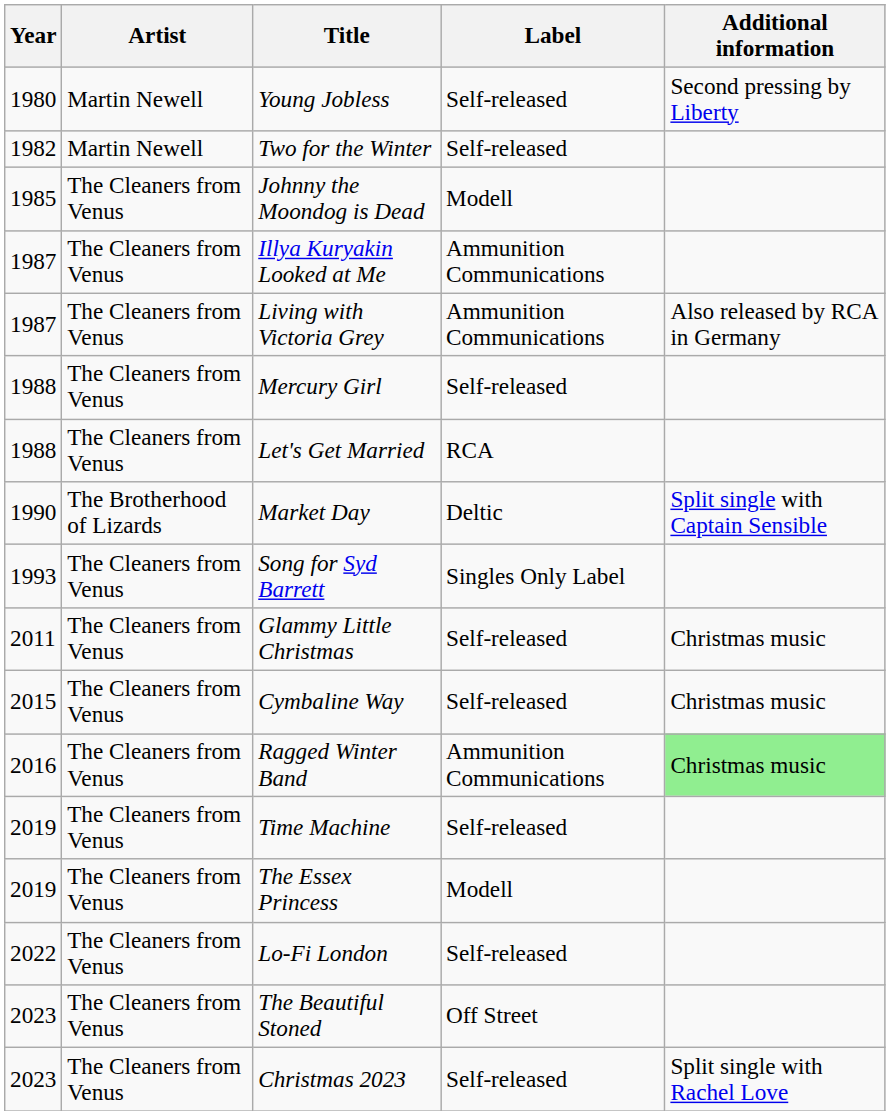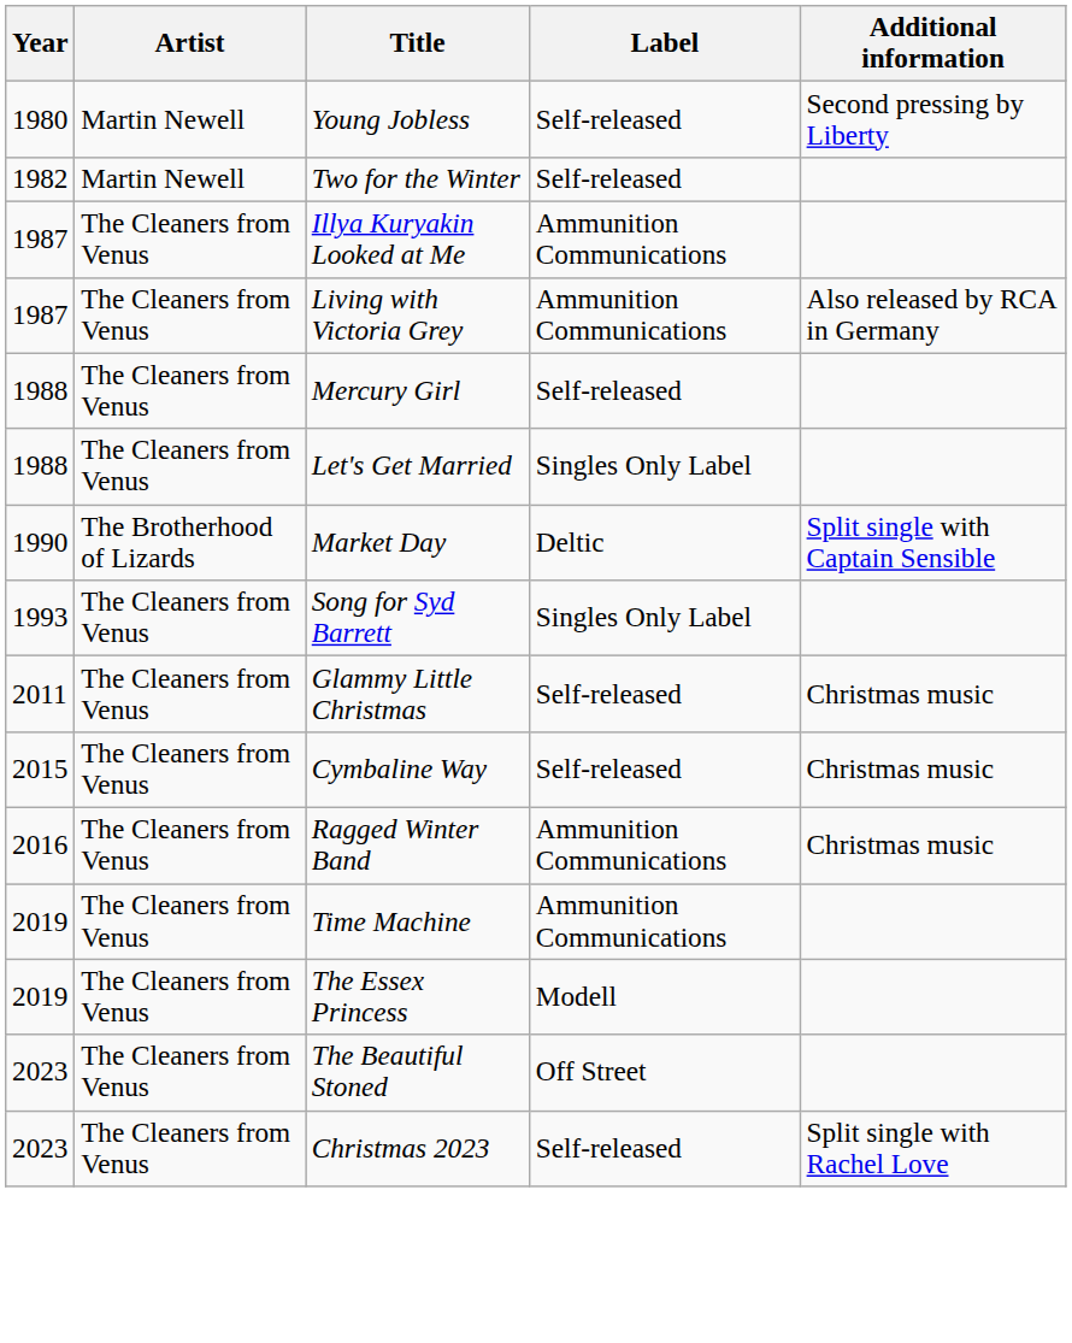 <table class="wikitable">
 <tr>
 <th>Year</th>
 <th>Artist</th>
 <th>Title</th>
 <th>Label</th>
 <th>Additional information</th>
 </tr>
 <tr>
 <td>1980</td>
 <td>Martin Newell</td>
 <td><em>Young Jobless</em></td>
 <td>Self-released</td>
 <td>Second pressing by <a href='#'>Liberty</a></td>
 </tr>
 <tr>
 <td>1982</td>
 <td>Martin Newell</td>
 <td><em>Two for the Winter</em></td>
 <td>Self-released</td>
-<td></td>
-</tr>
-<tr>
-<td>1985</td>
-<td>The Cleaners from Venus</td>
-<td><em>Johnny the Moondog is Dead</em></td>
-<td>Modell</td>
 <td></td>
 </tr>
 <tr>
 <td>1987</td>
 <td>The Cleaners from Venus</td>
 <td><em><a href='#'>Illya Kuryakin</a> Looked at Me</em></td>
 <td>Ammunition Communications</td>
 <td></td>
 </tr>
 <tr>
 <td>1987</td>
 <td>The Cleaners from Venus</td>
 <td><em>Living with Victoria Grey</em></td>
 <td>Ammunition Communications</td>
 <td>Also released by RCA in Germany</td>
 </tr>
 <tr>
 <td>1988</td>
 <td>The Cleaners from Venus</td>
 <td><em>Mercury Girl</em></td>
 <td>Self-released</td>
 <td></td>
 </tr>
 <tr>
 <td>1988</td>
 <td>The Cleaners from Venus</td>
 <td><em>Let's Get Married</em></td>
-<td>RCA</td>
+<td>Singles Only Label</td>
 <td></td>
 </tr>
 <tr>
 <td>1990</td>
 <td>The Brotherhood of Lizards</td>
 <td><em>Market Day</em></td>
 <td>Deltic</td>
 <td><a href='#'>Split single</a> with <a href='#'>Captain Sensible</a></td>
 </tr>
 <tr>
 <td>1993</td>
 <td>The Cleaners from Venus</td>
 <td><em>Song for <a href='#'>Syd Barrett</a></em></td>
 <td>Singles Only Label</td>
 <td></td>
 </tr>
 <tr>
 <td>2011</td>
 <td>The Cleaners from Venus</td>
 <td><em>Glammy Little Christmas</em></td>
 <td>Self-released</td>
 <td>Christmas music</td>
 </tr>
 <tr>
 <td>2015</td>
 <td>The Cleaners from Venus</td>
 <td><em>Cymbaline Way</em></td>
 <td>Self-released</td>
 <td>Christmas music</td>
 </tr>
 <tr>
 <td>2016</td>
 <td>The Cleaners from Venus</td>
 <td><em>Ragged Winter Band</em></td>
 <td>Ammunition Communications</td>
-<td style="background: lightgreen;">Christmas music</td>
+<td>Christmas music</td>
 </tr>
 <tr>
 <td>2019</td>
 <td>The Cleaners from Venus</td>
 <td><em>Time Machine</em></td>
-<td>Self-released</td>
+<td>Ammunition Communications</td>
 <td></td>
 </tr>
 <tr>
 <td>2019</td>
 <td>The Cleaners from Venus</td>
 <td><em>The Essex Princess</em></td>
 <td>Modell</td>
-<td></td>
-</tr>
-<tr>
-<td>2022</td>
-<td>The Cleaners from Venus</td>
-<td><em>Lo-Fi London</em></td>
-<td>Self-released</td>
 <td></td>
 </tr>
 <tr>
 <td>2023</td>
 <td>The Cleaners from Venus</td>
 <td><em>The Beautiful Stoned</em></td>
 <td>Off Street</td>
 <td></td>
 </tr>
 <tr>
 <td>2023</td>
 <td>The Cleaners from Venus</td>
 <td><em>Christmas 2023</em></td>
 <td>Self-released</td>
 <td>Split single with <a href='#'>Rachel Love</a></td>
 </tr>
 </table>
